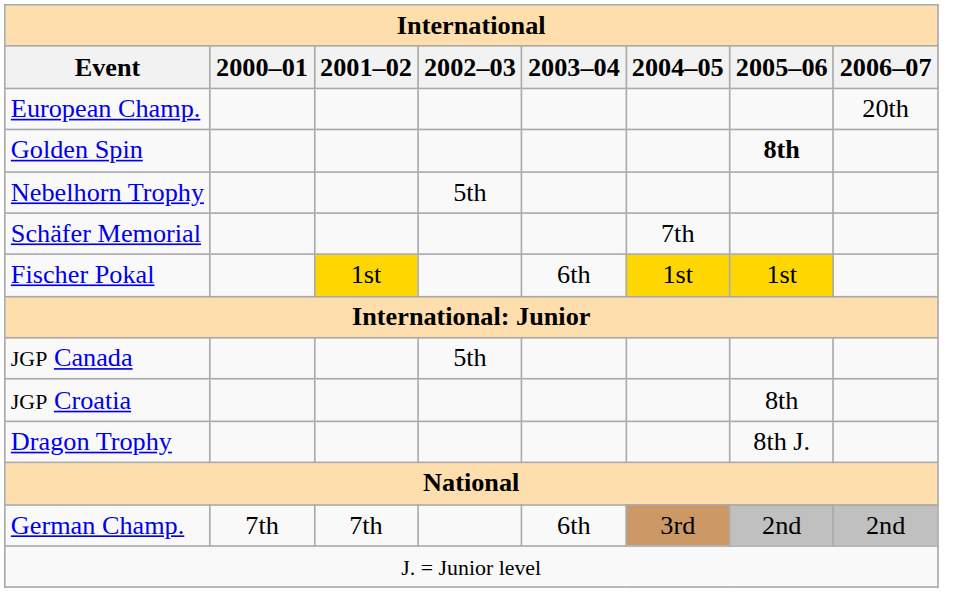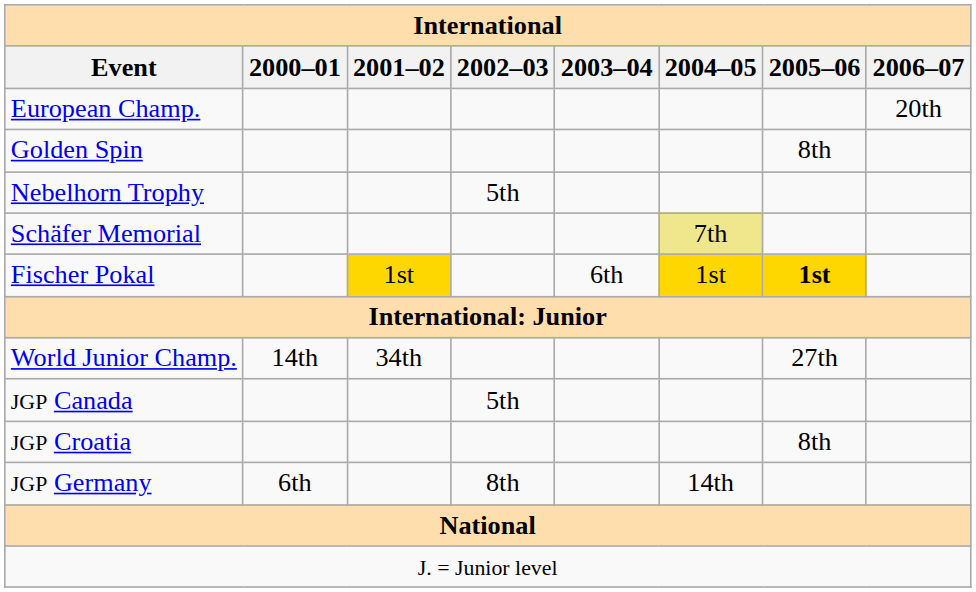 <table class="wikitable" style="text-align:center">
 <tr>
 <th style="background-color: #ffdead; " colspan=8 align=center><strong>International</strong></th>
 </tr>
 <tr>
 <th>Event</th>
 <th>2000–01</th>
 <th>2001–02</th>
 <th>2002–03</th>
 <th>2003–04</th>
 <th>2004–05</th>
 <th>2005–06</th>
 <th>2006–07</th>
 </tr>
 <tr>
 <td align=left><a href='#'>European Champ.</a></td>
 <td></td>
 <td></td>
 <td></td>
 <td></td>
 <td></td>
 <td></td>
 <td>20th</td>
 </tr>
 <tr>
 <td align=left><a href='#'>Golden Spin</a></td>
 <td></td>
 <td></td>
 <td></td>
 <td></td>
 <td></td>
-<td><strong>8th</strong></td>
+<td>8th</td>
 <td></td>
 </tr>
 <tr>
 <td align=left><a href='#'>Nebelhorn Trophy</a></td>
 <td></td>
 <td></td>
 <td>5th</td>
 <td></td>
 <td></td>
 <td></td>
 <td></td>
 </tr>
 <tr>
 <td align=left><a href='#'>Schäfer Memorial</a></td>
 <td></td>
 <td></td>
 <td></td>
 <td></td>
-<td>7th</td>
+<td style="background: khaki;">7th</td>
 <td></td>
 <td></td>
 </tr>
 <tr>
 <td align=left><a href='#'>Fischer Pokal</a></td>
 <td></td>
 <td bgcolor=gold>1st</td>
 <td></td>
 <td>6th</td>
 <td bgcolor=gold>1st</td>
-<td bgcolor=gold>1st</td>
+<td bgcolor=gold><strong>1st</strong></td>
 <td></td>
 </tr>
 <tr>
 <th style="background-color: #ffdead; " colspan=8 align=center><strong>International: Junior</strong></th>
+</tr>
+<tr>
+<td align=left><a href='#'>World Junior Champ.</a></td>
+<td>14th</td>
+<td>34th</td>
+<td></td>
+<td></td>
+<td></td>
+<td>27th</td>
+<td></td>
 </tr>
 <tr>
 <td align=left><small>JGP</small> <a href='#'>Canada</a></td>
 <td></td>
 <td></td>
 <td>5th</td>
 <td></td>
 <td></td>
 <td></td>
 <td></td>
 </tr>
 <tr>
 <td align=left><small>JGP</small> <a href='#'>Croatia</a></td>
 <td></td>
 <td></td>
 <td></td>
 <td></td>
 <td></td>
 <td>8th</td>
 <td></td>
 </tr>
 <tr>
-<td align=left><a href='#'>Dragon Trophy</a></td>
+<td align=left><small>JGP</small> <a href='#'>Germany</a></td>
+<td>6th</td>
 <td></td>
+<td>8th</td>
 <td></td>
+<td>14th</td>
 <td></td>
-<td></td>
-<td></td>
-<td>8th J.</td>
 <td></td>
 </tr>
 <tr>
 <th style="background-color: #ffdead; " colspan=8 align=center><strong>National</strong></th>
 </tr>
 <tr>
-<td align=left><a href='#'>German Champ.</a></td>
-<td>7th</td>
-<td>7th</td>
-<td></td>
-<td>6th</td>
-<td bgcolor=cc9966>3rd</td>
-<td bgcolor=silver>2nd</td>
-<td bgcolor=silver>2nd</td>
-</tr>
-<tr>
 <td colspan=8 align=center><small> J. = Junior level </small></td>
 </tr>
 </table>
